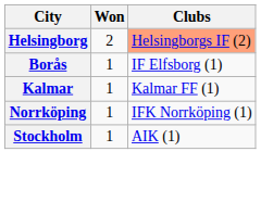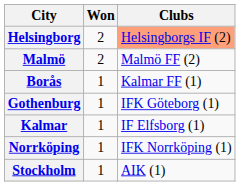 <table class="wikitable sortable plainrowheaders">
 <tr>
 <th scope="col">City</th>
 <th scope="col">Won</th>
 <th scope="col" class="unsortable">Clubs</th>
 </tr>
 <tr>
 <th scope="row"><a href='#'>Helsingborg</a></th>
 <td align="center">2</td>
 <td style="background: lightsalmon;"><a href='#'>Helsingborgs IF</a> (2)</td>
 </tr>
 <tr>
+<th scope="row"><a href='#'>Malmö</a></th>
+<td align="center">2</td>
+<td><a href='#'>Malmö FF</a> (2)</td>
+</tr>
+<tr>
 <th scope="row"><a href='#'>Borås</a></th>
 <td align="center">1</td>
-<td><a href='#'>IF Elfsborg</a> (1)</td>
+<td><a href='#'>Kalmar FF</a> (1)</td>
+</tr>
+<tr>
+<th scope="row"><a href='#'>Gothenburg</a></th>
+<td align="center">1</td>
+<td><a href='#'>IFK Göteborg</a> (1)</td>
 </tr>
 <tr>
 <th scope="row"><a href='#'>Kalmar</a></th>
 <td align="center">1</td>
-<td><a href='#'>Kalmar FF</a> (1)</td>
+<td><a href='#'>IF Elfsborg</a> (1)</td>
 </tr>
 <tr>
 <th scope="row"><a href='#'>Norrköping</a></th>
 <td align="center">1</td>
 <td><a href='#'>IFK Norrköping</a> (1)</td>
 </tr>
 <tr>
 <th scope="row"><a href='#'>Stockholm</a></th>
 <td align="center">1</td>
 <td><a href='#'>AIK</a> (1)</td>
 </tr>
 </table>
